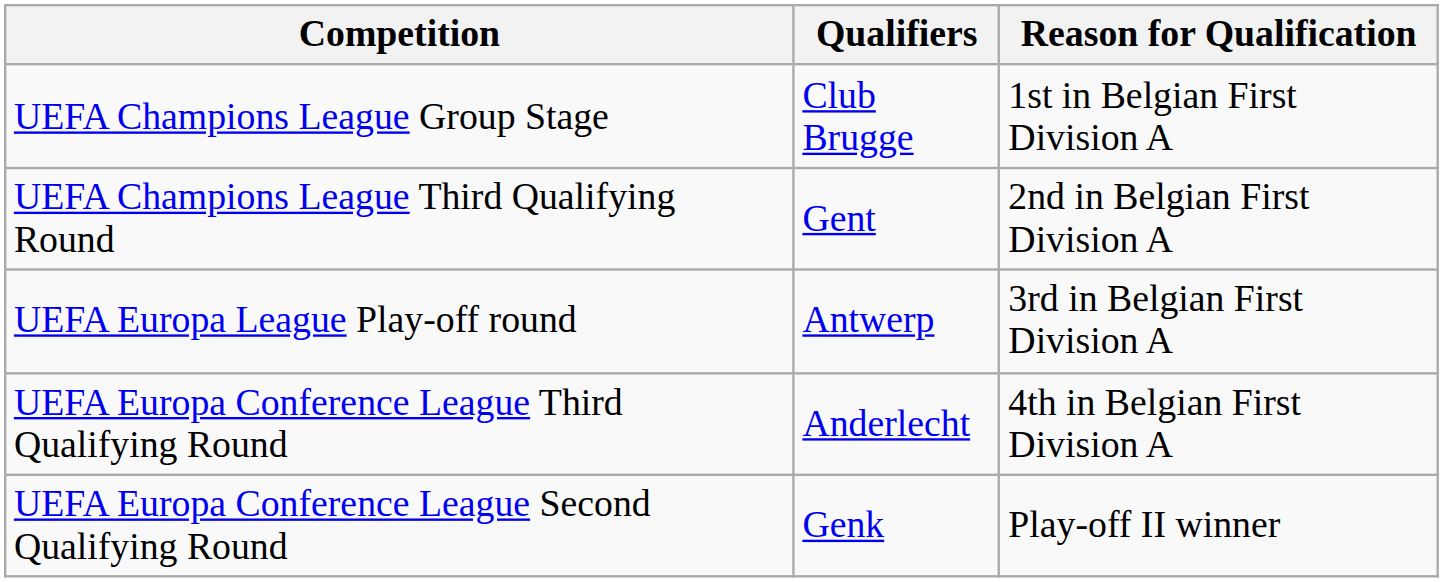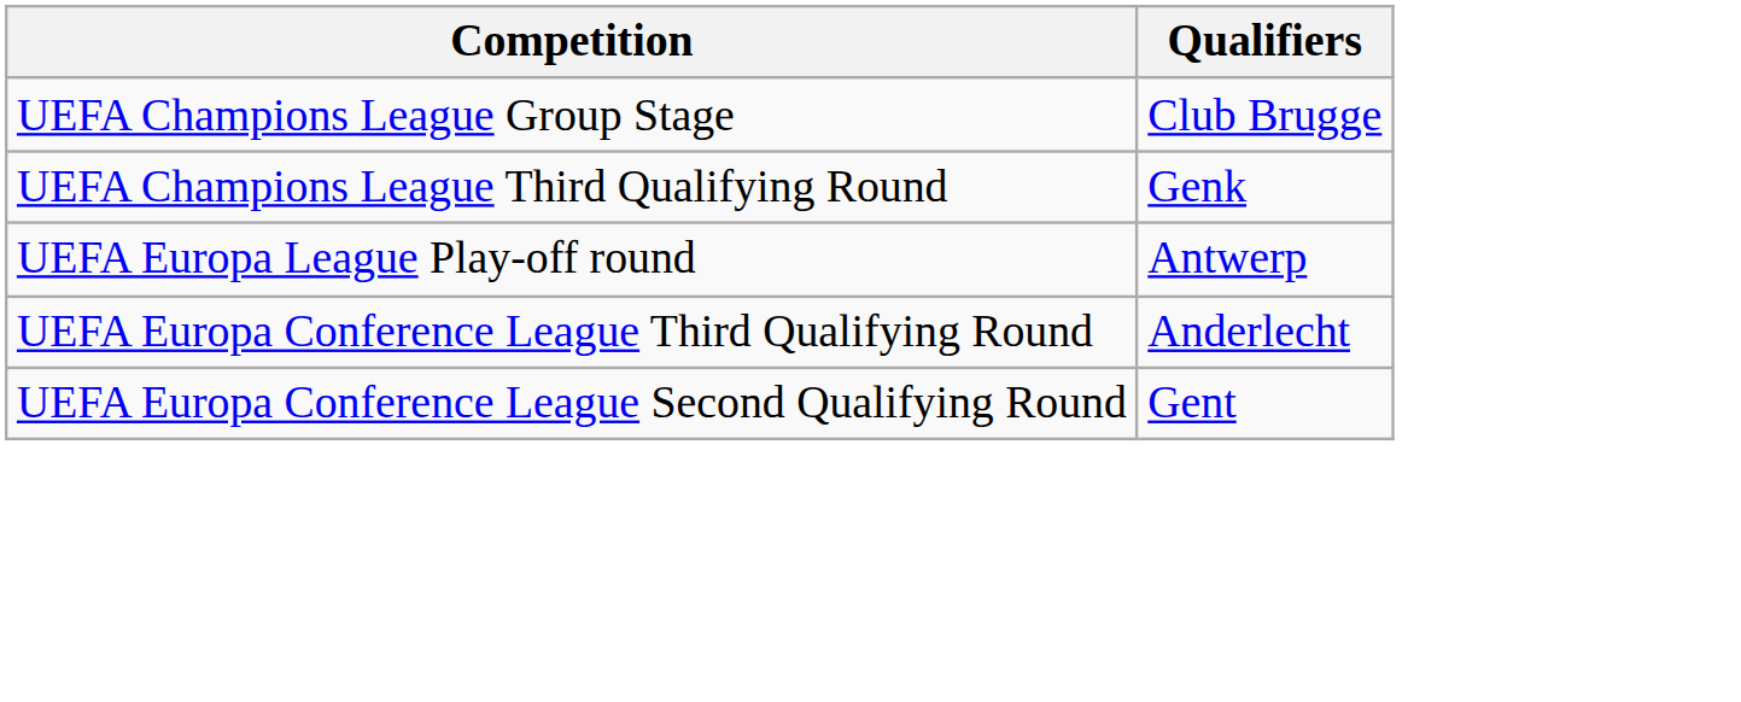 <table class="wikitable">
 <tr>
 <th>Competition</th>
 <th>Qualifiers</th>
-<th>Reason for Qualification</th>
 </tr>
 <tr>
 <td><a href='#'>UEFA Champions League</a> Group Stage</td>
 <td><a href='#'>Club Brugge</a></td>
-<td>1st in Belgian First Division A</td>
 </tr>
 <tr>
 <td><a href='#'>UEFA Champions League</a> Third Qualifying Round</td>
-<td><a href='#'>Gent</a></td>
-<td>2nd in Belgian First Division A</td>
+<td><a href='#'>Genk</a></td>
 </tr>
 <tr>
 <td><a href='#'>UEFA Europa League</a> Play-off round</td>
 <td><a href='#'>Antwerp</a></td>
-<td>3rd in Belgian First Division A</td>
 </tr>
 <tr>
 <td><a href='#'>UEFA Europa Conference League</a> Third Qualifying Round</td>
 <td><a href='#'>Anderlecht</a></td>
-<td>4th in Belgian First Division A</td>
 </tr>
 <tr>
 <td><a href='#'>UEFA Europa Conference League</a> Second Qualifying Round</td>
-<td><a href='#'>Genk</a></td>
-<td>Play-off II winner</td>
+<td><a href='#'>Gent</a></td>
 </tr>
 </table>
